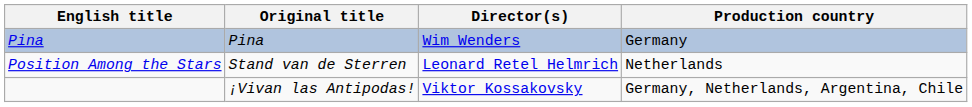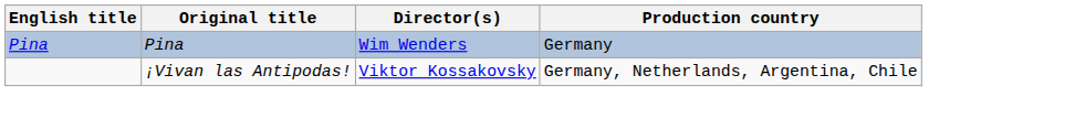 <table class="wikitable">
 <tr>
 <th>English title</th>
 <th>Original title</th>
 <th>Director(s)</th>
 <th>Production country</th>
 </tr>
 <tr style="background:#B0C4DE;">
 <td><em><a href='#'>Pina</a></em></td>
 <td><em>Pina</em></td>
 <td><a href='#'>Wim Wenders</a></td>
 <td>Germany</td>
 </tr>
 <tr>
-<td><em><a href='#'>Position Among the Stars</a></em></td>
-<td><em>Stand van de Sterren</em></td>
-<td><a href='#'>Leonard Retel Helmrich</a></td>
-<td>Netherlands</td>
-</tr>
-<tr>
 <td><em></em></td>
 <td><em>¡Vivan las Antipodas!</em></td>
 <td><a href='#'>Viktor Kossakovsky</a></td>
 <td>Germany, Netherlands, Argentina, Chile</td>
 </tr>
 </table>
